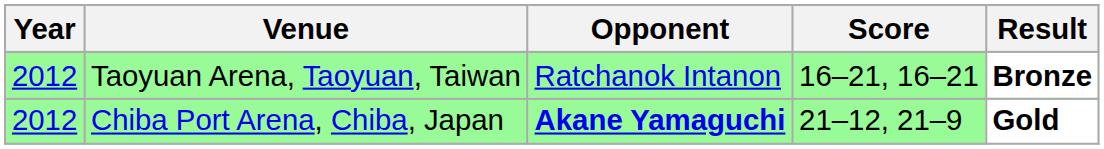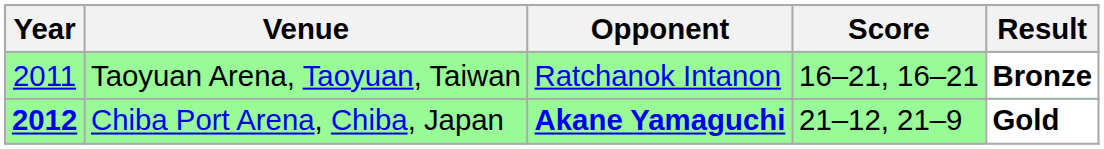 <table class="sortable wikitable" style="font-size: 90%">
 <tr>
 <th>Year</th>
 <th>Venue</th>
 <th>Opponent</th>
 <th>Score</th>
 <th>Result</th>
 </tr>
 <tr style="background:#98FB98">
-<td align="center"><a href='#'>2012</a></td>
+<td align="center"><a href='#'>2011</a></td>
 <td align="left">Taoyuan Arena, <a href='#'>Taoyuan</a>, Taiwan</td>
 <td align="left"> <a href='#'>Ratchanok Intanon</a></td>
 <td align="left">16–21, 16–21</td>
 <td style="text-align:left; background:white"> <strong>Bronze</strong></td>
 </tr>
 <tr style="background:#98FB98">
-<td align="center"><a href='#'>2012</a></td>
+<td align="center"><strong><a href='#'>2012</a></strong></td>
 <td align="left"><a href='#'>Chiba Port Arena</a>, <a href='#'>Chiba</a>, Japan</td>
 <td align="left"><strong> <a href='#'>Akane Yamaguchi</a></strong></td>
 <td align="left">21–12, 21–9</td>
 <td style="text-align:left; background:white"> <strong>Gold</strong></td>
 </tr>
 </table>
